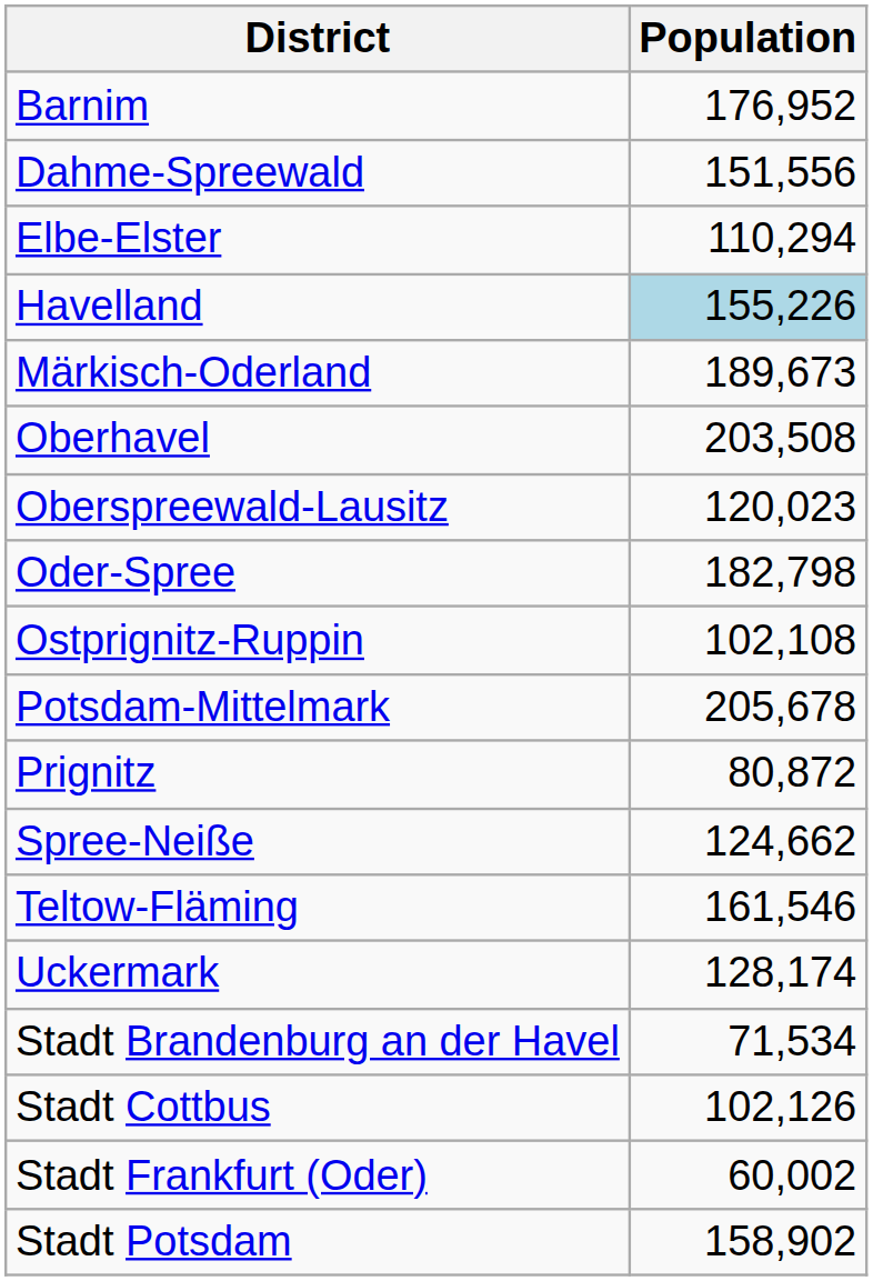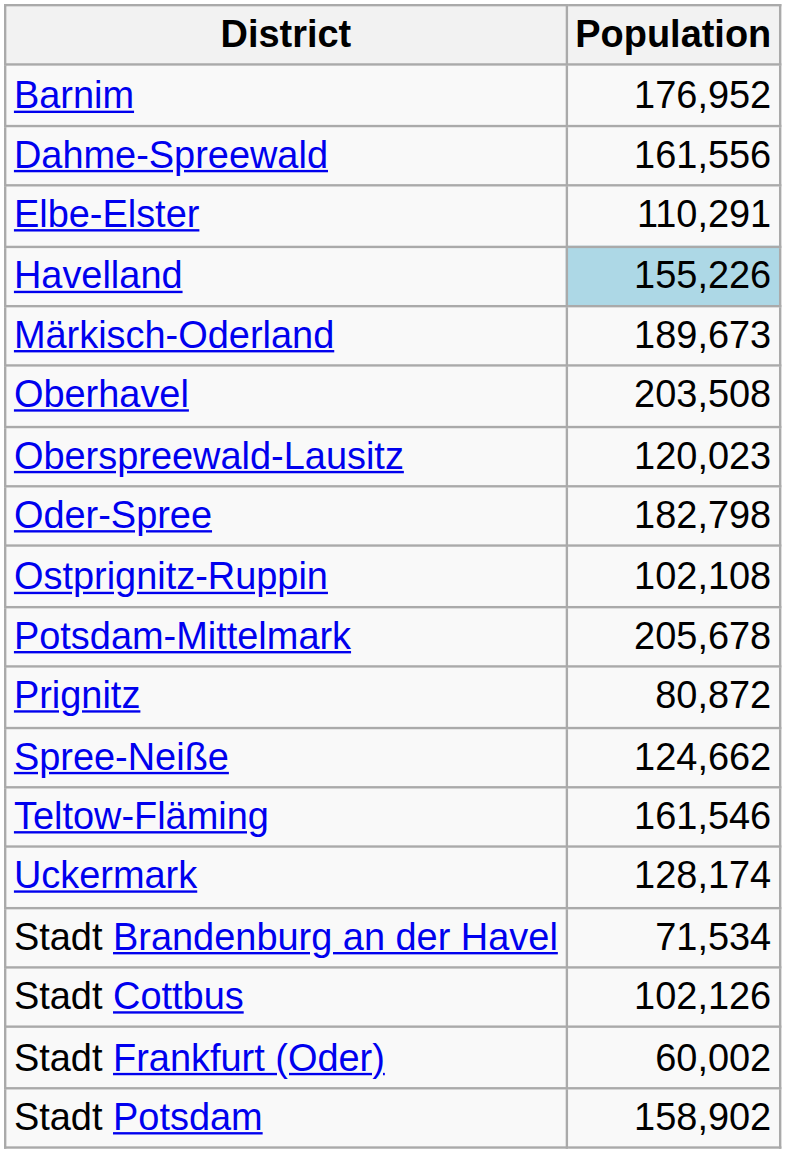 <table class="sortable wikitable">
 <tr>
 <th>District</th>
 <th>Population</th>
 </tr>
 <tr>
 <td> <a href='#'>Barnim</a></td>
 <td align="right">176,952</td>
 </tr>
 <tr>
 <td> <a href='#'>Dahme-Spreewald</a></td>
-<td align="right">151,556</td>
+<td align="right">161,556</td>
 </tr>
 <tr>
 <td> <a href='#'>Elbe-Elster</a></td>
-<td align="right">110,294</td>
+<td align="right">110,291</td>
 </tr>
 <tr>
 <td> <a href='#'>Havelland</a></td>
 <td align="right" style="background: lightblue;">155,226</td>
 </tr>
 <tr>
 <td> <a href='#'>Märkisch-Oderland</a></td>
 <td align="right">189,673</td>
 </tr>
 <tr>
 <td> <a href='#'>Oberhavel</a></td>
 <td align="right">203,508</td>
 </tr>
 <tr>
 <td> <a href='#'>Oberspreewald-Lausitz</a></td>
 <td align="right">120,023</td>
 </tr>
 <tr>
 <td> <a href='#'>Oder-Spree</a></td>
 <td align="right">182,798</td>
 </tr>
 <tr>
 <td> <a href='#'>Ostprignitz-Ruppin</a></td>
 <td align="right">102,108</td>
 </tr>
 <tr>
 <td> <a href='#'>Potsdam-Mittelmark</a></td>
 <td align="right">205,678</td>
 </tr>
 <tr>
 <td> <a href='#'>Prignitz</a></td>
 <td align="right">80,872</td>
 </tr>
 <tr>
 <td> <a href='#'>Spree-Neiße</a></td>
 <td align="right">124,662</td>
 </tr>
 <tr>
 <td> <a href='#'>Teltow-Fläming</a></td>
 <td align="right">161,546</td>
 </tr>
 <tr>
 <td> <a href='#'>Uckermark</a></td>
 <td align="right">128,174</td>
 </tr>
 <tr>
 <td> Stadt <a href='#'>Brandenburg an der Havel</a></td>
 <td align="right">71,534</td>
 </tr>
 <tr>
 <td> Stadt <a href='#'>Cottbus</a></td>
 <td align="right">102,126</td>
 </tr>
 <tr>
 <td> Stadt <a href='#'>Frankfurt (Oder)</a></td>
 <td align="right">60,002</td>
 </tr>
 <tr>
 <td> Stadt <a href='#'>Potsdam</a></td>
 <td align="right">158,902</td>
 </tr>
 </table>
